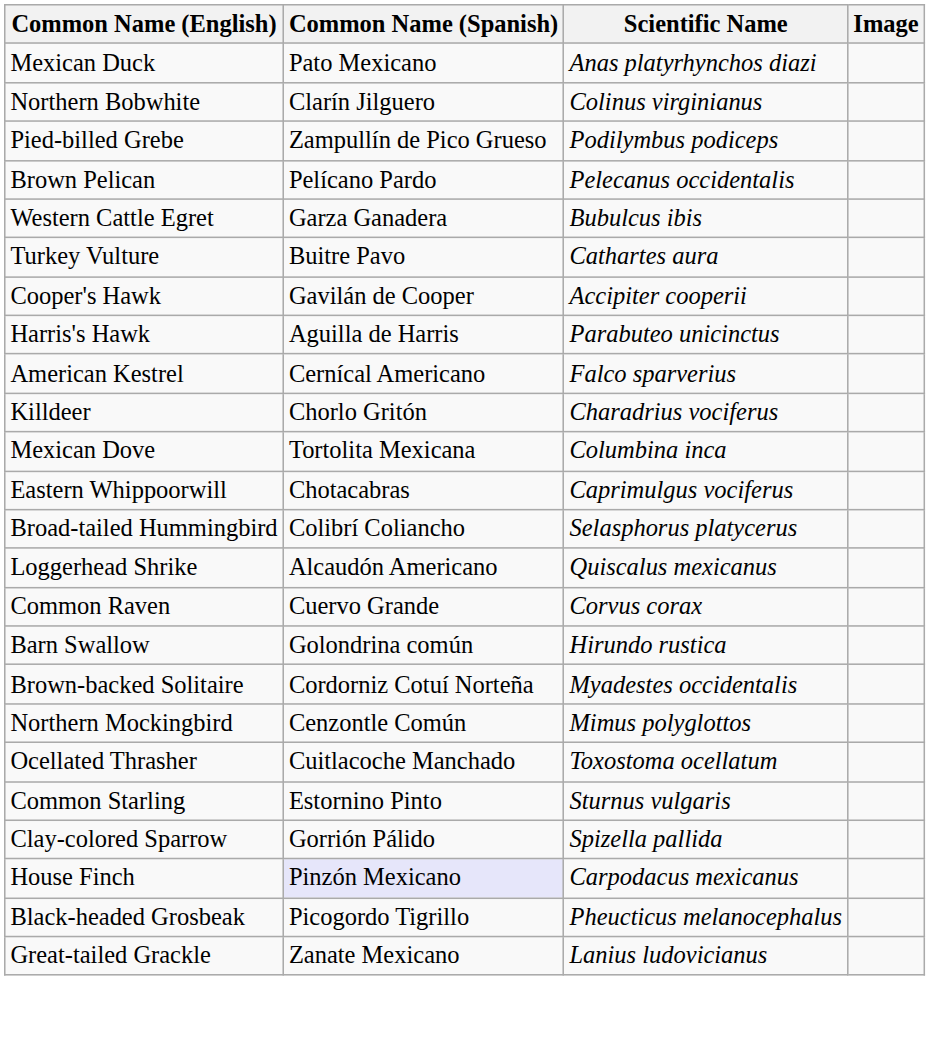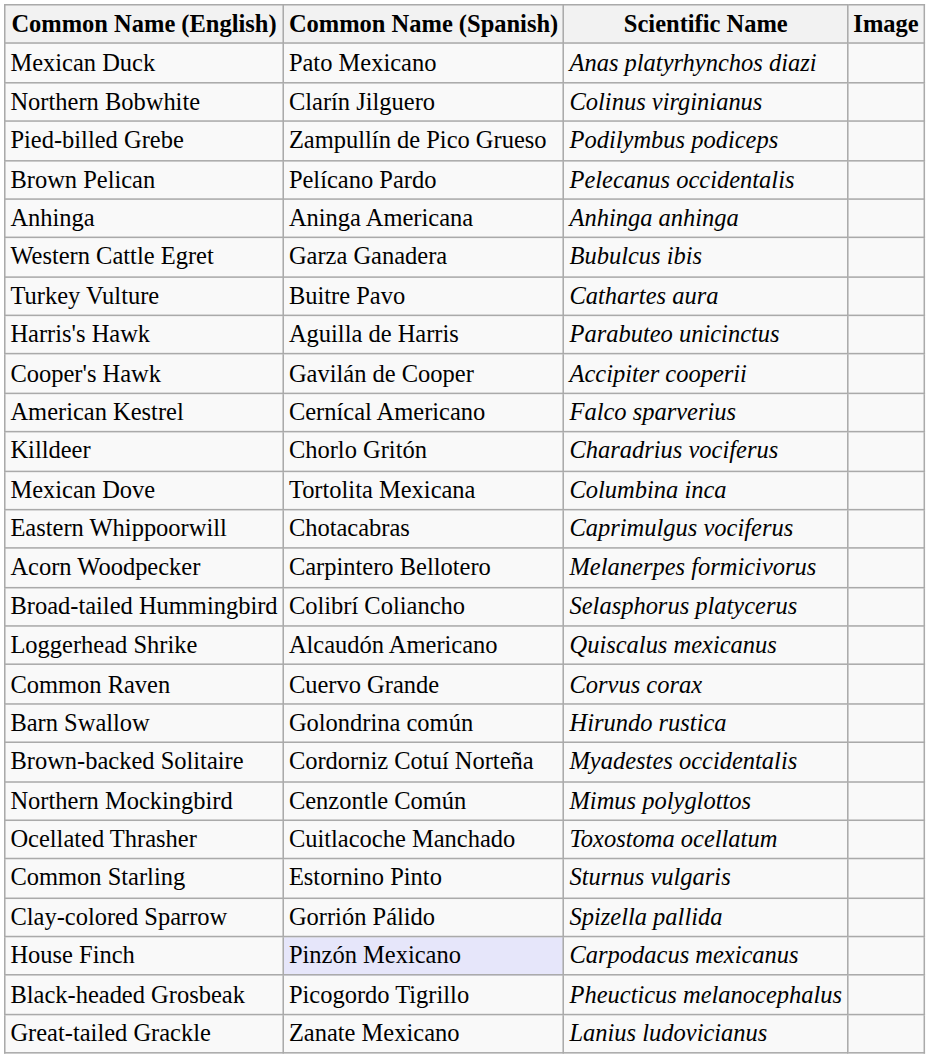 <table class="wikitable mw-collapsible mw-collapsed">
 <tr>
 <th>Common Name (English)</th>
 <th>Common Name (Spanish)</th>
 <th>Scientific Name</th>
 <th>Image</th>
 </tr>
 <tr>
 <td>Mexican Duck</td>
 <td>Pato Mexicano</td>
 <td><em>Anas platyrhynchos diazi</em></td>
 <td></td>
 </tr>
 <tr>
 <td>Northern Bobwhite</td>
 <td>Clarín Jilguero</td>
 <td><em>Colinus virginianus</em></td>
 <td></td>
 </tr>
 <tr>
 <td>Pied-billed Grebe</td>
 <td>Zampullín de Pico Grueso</td>
 <td><em>Podilymbus podiceps</em></td>
 <td></td>
 </tr>
 <tr>
 <td>Brown Pelican</td>
 <td>Pelícano Pardo</td>
 <td><em>Pelecanus occidentalis</em></td>
 <td></td>
 </tr>
 <tr>
+<td>Anhinga</td>
+<td>Aninga Americana</td>
+<td><em>Anhinga anhinga</em></td>
+<td></td>
+</tr>
+<tr>
 <td>Western Cattle Egret</td>
 <td>Garza Ganadera</td>
 <td><em>Bubulcus ibis</em></td>
 <td></td>
 </tr>
 <tr>
 <td>Turkey Vulture</td>
 <td>Buitre Pavo</td>
 <td><em>Cathartes aura</em></td>
 <td></td>
 </tr>
 <tr>
+<td>Harris's Hawk</td>
+<td>Aguilla de Harris</td>
+<td><em>Parabuteo unicinctus</em></td>
+<td></td>
+</tr>
+<tr>
 <td>Cooper's Hawk</td>
 <td>Gavilán de Cooper</td>
 <td><em>Accipiter cooperii</em></td>
-<td></td>
-</tr>
-<tr>
-<td>Harris's Hawk</td>
-<td>Aguilla de Harris</td>
-<td><em>Parabuteo unicinctus</em></td>
 <td></td>
 </tr>
 <tr>
 <td>American Kestrel</td>
 <td>Cernícal Americano</td>
 <td><em>Falco sparverius</em></td>
 <td></td>
 </tr>
 <tr>
 <td>Killdeer</td>
 <td>Chorlo Gritón</td>
 <td><em>Charadrius vociferus</em></td>
 <td></td>
 </tr>
 <tr>
 <td>Mexican Dove</td>
 <td>Tortolita Mexicana</td>
 <td><em>Columbina inca</em></td>
 <td></td>
 </tr>
 <tr>
 <td>Eastern Whippoorwill</td>
 <td>Chotacabras</td>
 <td><em>Caprimulgus vociferus</em></td>
+<td></td>
+</tr>
+<tr>
+<td>Acorn Woodpecker</td>
+<td>Carpintero Bellotero</td>
+<td><em>Melanerpes formicivorus</em></td>
 <td></td>
 </tr>
 <tr>
 <td>Broad-tailed Hummingbird</td>
 <td>Colibrí Coliancho</td>
 <td><em>Selasphorus platycerus</em></td>
 <td></td>
 </tr>
 <tr>
 <td>Loggerhead Shrike</td>
 <td>Alcaudón Americano</td>
 <td><em>Quiscalus mexicanus</em></td>
 <td></td>
 </tr>
 <tr>
 <td>Common Raven</td>
 <td>Cuervo Grande</td>
 <td><em>Corvus corax</em></td>
 <td></td>
 </tr>
 <tr>
 <td>Barn Swallow</td>
 <td>Golondrina común</td>
 <td><em>Hirundo rustica</em></td>
 <td></td>
 </tr>
 <tr>
 <td>Brown-backed Solitaire</td>
 <td>Cordorniz Cotuí Norteña</td>
 <td><em>Myadestes occidentalis</em></td>
 <td></td>
 </tr>
 <tr>
 <td>Northern Mockingbird</td>
 <td>Cenzontle Común</td>
 <td><em>Mimus polyglottos</em></td>
 <td></td>
 </tr>
 <tr>
 <td>Ocellated Thrasher</td>
 <td>Cuitlacoche Manchado</td>
 <td><em>Toxostoma ocellatum</em></td>
 <td></td>
 </tr>
 <tr>
 <td>Common Starling</td>
 <td>Estornino Pinto</td>
 <td><em>Sturnus vulgaris</em></td>
 <td></td>
 </tr>
 <tr>
 <td>Clay-colored Sparrow</td>
 <td>Gorrión Pálido</td>
 <td><em>Spizella pallida</em></td>
 <td></td>
 </tr>
 <tr>
 <td>House Finch</td>
 <td style="background: lavender;">Pinzón Mexicano</td>
 <td><em>Carpodacus mexicanus</em></td>
 <td></td>
 </tr>
 <tr>
 <td>Black-headed Grosbeak</td>
 <td>Picogordo Tigrillo</td>
 <td><em>Pheucticus melanocephalus</em></td>
 <td></td>
 </tr>
 <tr>
 <td>Great-tailed Grackle</td>
 <td>Zanate Mexicano</td>
 <td><em>Lanius ludovicianus</em></td>
 <td></td>
 </tr>
 </table>
